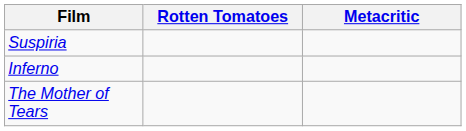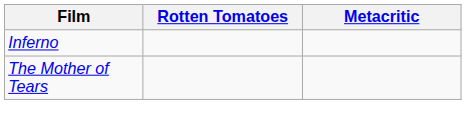 <table class="wikitable plainrowheaders sortable">
 <tr>
 <th width="130" scope="col">Film</th>
 <th width="150" scope="col"><a href='#'>Rotten Tomatoes</a></th>
 <th width="150" scope="col"><a href='#'>Metacritic</a></th>
-</tr>
-<tr>
-<td><em><a href='#'>Suspiria</a></em></td>
-<td></td>
-<td></td>
 </tr>
 <tr>
 <td><em><a href='#'>Inferno</a></em></td>
 <td></td>
 <td></td>
 </tr>
 <tr>
 <td><em><a href='#'>The Mother of Tears</a></em></td>
 <td></td>
 <td></td>
 </tr>
 </table>
